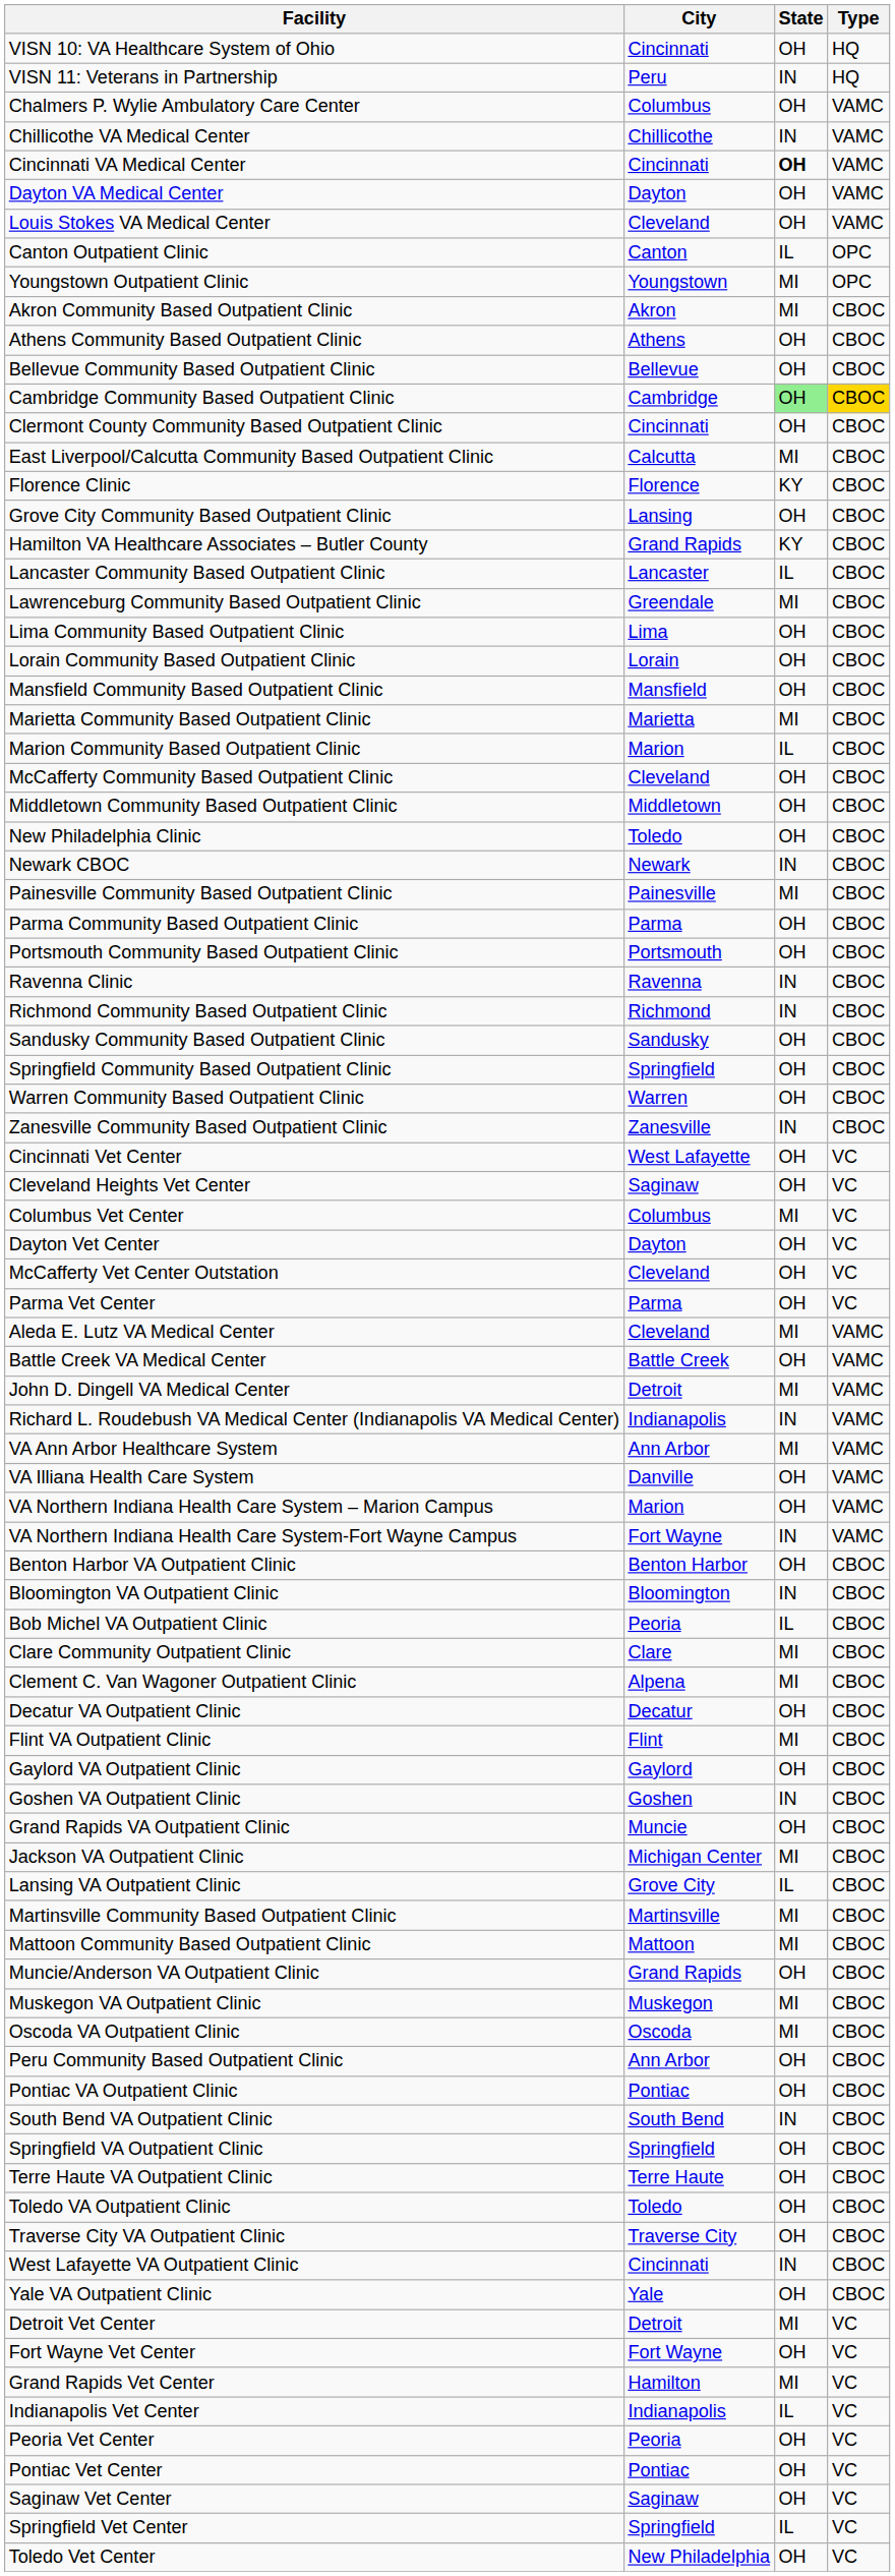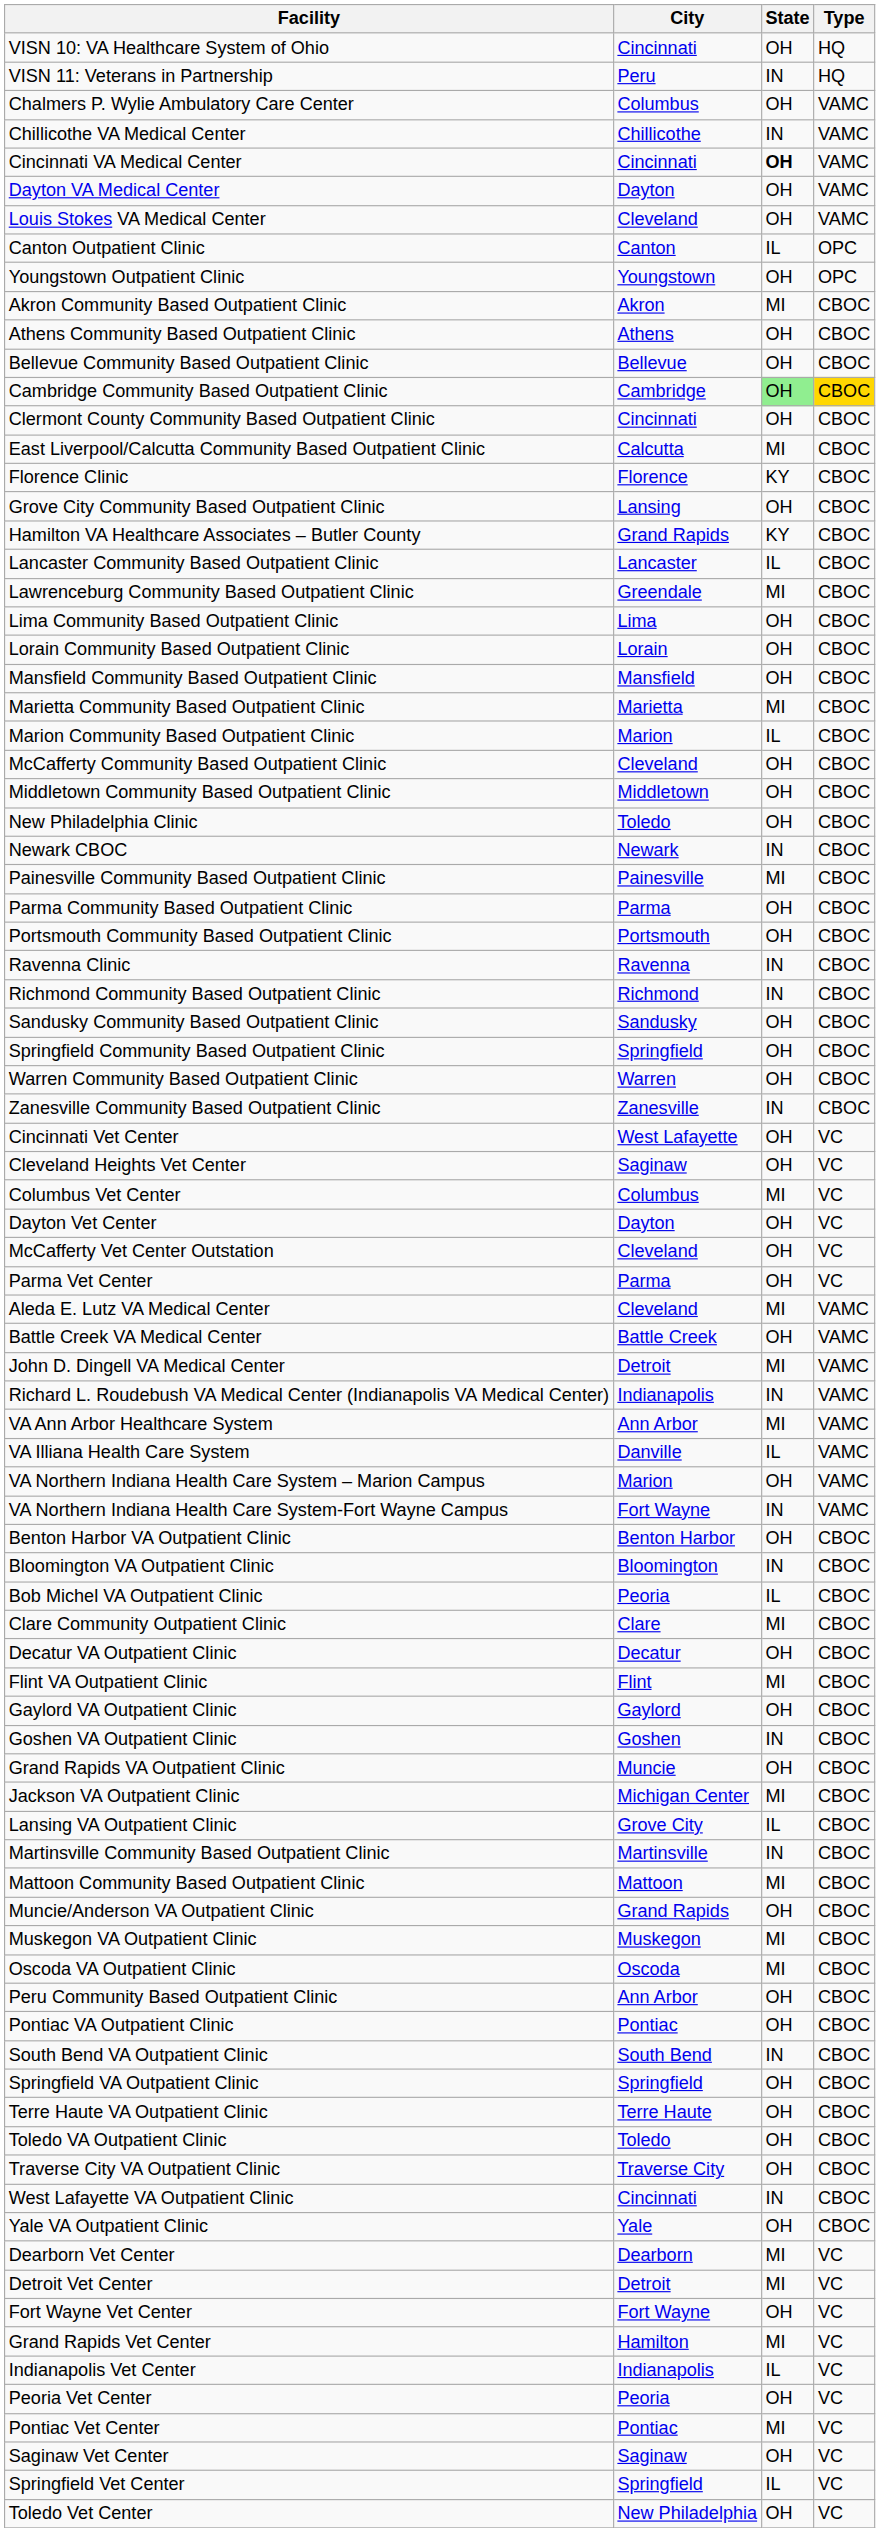 <table id="VISN10" class="wikitable sortable">
 <tr>
 <th>Facility</th>
 <th>City</th>
 <th>State</th>
 <th>Type</th>
 </tr>
 <tr>
 <td>VISN 10: VA Healthcare System of Ohio</td>
 <td><a href='#'>Cincinnati</a></td>
 <td>OH</td>
 <td>HQ</td>
 </tr>
 <tr>
 <td>VISN 11: Veterans in Partnership</td>
 <td><a href='#'>Peru</a></td>
 <td>IN</td>
 <td>HQ</td>
 </tr>
 <tr>
 <td>Chalmers P. Wylie Ambulatory Care Center</td>
 <td><a href='#'>Columbus</a></td>
 <td>OH</td>
 <td>VAMC</td>
 </tr>
 <tr>
 <td>Chillicothe VA Medical Center</td>
 <td><a href='#'>Chillicothe</a></td>
 <td>IN</td>
 <td>VAMC</td>
 </tr>
 <tr>
 <td>Cincinnati VA Medical Center</td>
 <td><a href='#'>Cincinnati</a></td>
 <td><strong>OH</strong></td>
 <td>VAMC</td>
 </tr>
 <tr>
 <td><a href='#'>Dayton VA Medical Center</a></td>
 <td><a href='#'>Dayton</a></td>
 <td>OH</td>
 <td>VAMC</td>
 </tr>
 <tr>
 <td><a href='#'>Louis Stokes</a> VA Medical Center</td>
 <td><a href='#'>Cleveland</a></td>
 <td>OH</td>
 <td>VAMC</td>
 </tr>
 <tr>
 <td>Canton Outpatient Clinic</td>
 <td><a href='#'>Canton</a></td>
 <td>IL</td>
 <td>OPC</td>
 </tr>
 <tr>
 <td>Youngstown Outpatient Clinic</td>
 <td><a href='#'>Youngstown</a></td>
-<td>MI</td>
+<td>OH</td>
 <td>OPC</td>
 </tr>
 <tr>
 <td>Akron Community Based Outpatient Clinic</td>
 <td><a href='#'>Akron</a></td>
 <td>MI</td>
 <td>CBOC</td>
 </tr>
 <tr>
 <td>Athens Community Based Outpatient Clinic</td>
 <td><a href='#'>Athens</a></td>
 <td>OH</td>
 <td>CBOC</td>
 </tr>
 <tr>
 <td>Bellevue Community Based Outpatient Clinic</td>
 <td><a href='#'>Bellevue</a></td>
 <td>OH</td>
 <td>CBOC</td>
 </tr>
 <tr>
 <td>Cambridge Community Based Outpatient Clinic</td>
 <td><a href='#'>Cambridge</a></td>
 <td style="background: lightgreen;">OH</td>
 <td style="background: gold;">CBOC</td>
 </tr>
 <tr>
 <td>Clermont County Community Based Outpatient Clinic</td>
 <td><a href='#'>Cincinnati</a></td>
 <td>OH</td>
 <td>CBOC</td>
 </tr>
 <tr>
 <td>East Liverpool/Calcutta Community Based Outpatient Clinic</td>
 <td><a href='#'>Calcutta</a></td>
 <td>MI</td>
 <td>CBOC</td>
 </tr>
 <tr>
 <td>Florence Clinic</td>
 <td><a href='#'>Florence</a></td>
 <td>KY</td>
 <td>CBOC</td>
 </tr>
 <tr>
 <td>Grove City Community Based Outpatient Clinic</td>
 <td><a href='#'>Lansing</a></td>
 <td>OH</td>
 <td>CBOC</td>
 </tr>
 <tr>
 <td>Hamilton VA Healthcare Associates – Butler County</td>
 <td><a href='#'>Grand Rapids</a></td>
 <td>KY</td>
 <td>CBOC</td>
 </tr>
 <tr>
 <td>Lancaster Community Based Outpatient Clinic</td>
 <td><a href='#'>Lancaster</a></td>
 <td>IL</td>
 <td>CBOC</td>
 </tr>
 <tr>
 <td>Lawrenceburg Community Based Outpatient Clinic</td>
 <td><a href='#'>Greendale</a></td>
 <td>MI</td>
 <td>CBOC</td>
 </tr>
 <tr>
 <td>Lima Community Based Outpatient Clinic</td>
 <td><a href='#'>Lima</a></td>
 <td>OH</td>
 <td>CBOC</td>
 </tr>
 <tr>
 <td>Lorain Community Based Outpatient Clinic</td>
 <td><a href='#'>Lorain</a></td>
 <td>OH</td>
 <td>CBOC</td>
 </tr>
 <tr>
 <td>Mansfield Community Based Outpatient Clinic</td>
 <td><a href='#'>Mansfield</a></td>
 <td>OH</td>
 <td>CBOC</td>
 </tr>
 <tr>
 <td>Marietta Community Based Outpatient Clinic</td>
 <td><a href='#'>Marietta</a></td>
 <td>MI</td>
 <td>CBOC</td>
 </tr>
 <tr>
 <td>Marion Community Based Outpatient Clinic</td>
 <td><a href='#'>Marion</a></td>
 <td>IL</td>
 <td>CBOC</td>
 </tr>
 <tr>
 <td>McCafferty Community Based Outpatient Clinic</td>
 <td><a href='#'>Cleveland</a></td>
 <td>OH</td>
 <td>CBOC</td>
 </tr>
 <tr>
 <td>Middletown Community Based Outpatient Clinic</td>
 <td><a href='#'>Middletown</a></td>
 <td>OH</td>
 <td>CBOC</td>
 </tr>
 <tr>
 <td>New Philadelphia Clinic</td>
 <td><a href='#'>Toledo</a></td>
 <td>OH</td>
 <td>CBOC</td>
 </tr>
 <tr>
 <td>Newark CBOC</td>
 <td><a href='#'>Newark</a></td>
 <td>IN</td>
 <td>CBOC</td>
 </tr>
 <tr>
 <td>Painesville Community Based Outpatient Clinic</td>
 <td><a href='#'>Painesville</a></td>
 <td>MI</td>
 <td>CBOC</td>
 </tr>
 <tr>
 <td>Parma Community Based Outpatient Clinic</td>
 <td><a href='#'>Parma</a></td>
 <td>OH</td>
 <td>CBOC</td>
 </tr>
 <tr>
 <td>Portsmouth Community Based Outpatient Clinic</td>
 <td><a href='#'>Portsmouth</a></td>
 <td>OH</td>
 <td>CBOC</td>
 </tr>
 <tr>
 <td>Ravenna Clinic</td>
 <td><a href='#'>Ravenna</a></td>
 <td>IN</td>
 <td>CBOC</td>
 </tr>
 <tr>
 <td>Richmond Community Based Outpatient Clinic</td>
 <td><a href='#'>Richmond</a></td>
 <td>IN</td>
 <td>CBOC</td>
 </tr>
 <tr>
 <td>Sandusky Community Based Outpatient Clinic</td>
 <td><a href='#'>Sandusky</a></td>
 <td>OH</td>
 <td>CBOC</td>
 </tr>
 <tr>
 <td>Springfield Community Based Outpatient Clinic</td>
 <td><a href='#'>Springfield</a></td>
 <td>OH</td>
 <td>CBOC</td>
 </tr>
 <tr>
 <td>Warren Community Based Outpatient Clinic</td>
 <td><a href='#'>Warren</a></td>
 <td>OH</td>
 <td>CBOC</td>
 </tr>
 <tr>
 <td>Zanesville Community Based Outpatient Clinic</td>
 <td><a href='#'>Zanesville</a></td>
 <td>IN</td>
 <td>CBOC</td>
 </tr>
 <tr>
 <td>Cincinnati Vet Center</td>
 <td><a href='#'>West Lafayette</a></td>
 <td>OH</td>
 <td>VC</td>
 </tr>
 <tr>
 <td>Cleveland Heights Vet Center</td>
 <td><a href='#'>Saginaw</a></td>
 <td>OH</td>
 <td>VC</td>
 </tr>
 <tr>
 <td>Columbus Vet Center</td>
 <td><a href='#'>Columbus</a></td>
 <td>MI</td>
 <td>VC</td>
 </tr>
 <tr>
 <td>Dayton Vet Center</td>
 <td><a href='#'>Dayton</a></td>
 <td>OH</td>
 <td>VC</td>
 </tr>
 <tr>
 <td>McCafferty Vet Center Outstation</td>
 <td><a href='#'>Cleveland</a></td>
 <td>OH</td>
 <td>VC</td>
 </tr>
 <tr>
 <td>Parma Vet Center</td>
 <td><a href='#'>Parma</a></td>
 <td>OH</td>
 <td>VC</td>
 </tr>
 <tr>
 <td>Aleda E. Lutz VA Medical Center</td>
 <td><a href='#'>Cleveland</a></td>
 <td>MI</td>
 <td>VAMC</td>
 </tr>
 <tr>
 <td>Battle Creek VA Medical Center</td>
 <td><a href='#'>Battle Creek</a></td>
 <td>OH</td>
 <td>VAMC</td>
 </tr>
 <tr>
 <td>John D. Dingell VA Medical Center</td>
 <td><a href='#'>Detroit</a></td>
 <td>MI</td>
 <td>VAMC</td>
 </tr>
 <tr>
 <td>Richard L. Roudebush VA Medical Center (Indianapolis VA Medical Center)</td>
 <td><a href='#'>Indianapolis</a></td>
 <td>IN</td>
 <td>VAMC</td>
 </tr>
 <tr>
 <td>VA Ann Arbor Healthcare System</td>
 <td><a href='#'>Ann Arbor</a></td>
 <td>MI</td>
 <td>VAMC</td>
 </tr>
 <tr>
 <td>VA Illiana Health Care System</td>
 <td><a href='#'>Danville</a></td>
-<td>OH</td>
+<td>IL</td>
 <td>VAMC</td>
 </tr>
 <tr>
 <td>VA Northern Indiana Health Care System – Marion Campus</td>
 <td><a href='#'>Marion</a></td>
 <td>OH</td>
 <td>VAMC</td>
 </tr>
 <tr>
 <td>VA Northern Indiana Health Care System-Fort Wayne Campus</td>
 <td><a href='#'>Fort Wayne</a></td>
 <td>IN</td>
 <td>VAMC</td>
 </tr>
 <tr>
 <td>Benton Harbor VA Outpatient Clinic</td>
 <td><a href='#'>Benton Harbor</a></td>
 <td>OH</td>
 <td>CBOC</td>
 </tr>
 <tr>
 <td>Bloomington VA Outpatient Clinic</td>
 <td><a href='#'>Bloomington</a></td>
 <td>IN</td>
 <td>CBOC</td>
 </tr>
 <tr>
 <td>Bob Michel VA Outpatient Clinic</td>
 <td><a href='#'>Peoria</a></td>
 <td>IL</td>
 <td>CBOC</td>
 </tr>
 <tr>
 <td>Clare Community Outpatient Clinic</td>
 <td><a href='#'>Clare</a></td>
-<td>MI</td>
-<td>CBOC</td>
-</tr>
-<tr>
-<td>Clement C. Van Wagoner Outpatient Clinic</td>
-<td><a href='#'>Alpena</a></td>
 <td>MI</td>
 <td>CBOC</td>
 </tr>
 <tr>
 <td>Decatur VA Outpatient Clinic</td>
 <td><a href='#'>Decatur</a></td>
 <td>OH</td>
 <td>CBOC</td>
 </tr>
 <tr>
 <td>Flint VA Outpatient Clinic</td>
 <td><a href='#'>Flint</a></td>
 <td>MI</td>
 <td>CBOC</td>
 </tr>
 <tr>
 <td>Gaylord VA Outpatient Clinic</td>
 <td><a href='#'>Gaylord</a></td>
 <td>OH</td>
 <td>CBOC</td>
 </tr>
 <tr>
 <td>Goshen VA Outpatient Clinic</td>
 <td><a href='#'>Goshen</a></td>
 <td>IN</td>
 <td>CBOC</td>
 </tr>
 <tr>
 <td>Grand Rapids VA Outpatient Clinic</td>
 <td><a href='#'>Muncie</a></td>
 <td>OH</td>
 <td>CBOC</td>
 </tr>
 <tr>
 <td>Jackson VA Outpatient Clinic</td>
 <td><a href='#'>Michigan Center</a></td>
 <td>MI</td>
 <td>CBOC</td>
 </tr>
 <tr>
 <td>Lansing VA Outpatient Clinic</td>
 <td><a href='#'>Grove City</a></td>
 <td>IL</td>
 <td>CBOC</td>
 </tr>
 <tr>
 <td>Martinsville Community Based Outpatient Clinic</td>
 <td><a href='#'>Martinsville</a></td>
-<td>MI</td>
+<td>IN</td>
 <td>CBOC</td>
 </tr>
 <tr>
 <td>Mattoon Community Based Outpatient Clinic</td>
 <td><a href='#'>Mattoon</a></td>
 <td>MI</td>
 <td>CBOC</td>
 </tr>
 <tr>
 <td>Muncie/Anderson VA Outpatient Clinic</td>
 <td><a href='#'>Grand Rapids</a></td>
 <td>OH</td>
 <td>CBOC</td>
 </tr>
 <tr>
 <td>Muskegon VA Outpatient Clinic</td>
 <td><a href='#'>Muskegon</a></td>
 <td>MI</td>
 <td>CBOC</td>
 </tr>
 <tr>
 <td>Oscoda VA Outpatient Clinic</td>
 <td><a href='#'>Oscoda</a></td>
 <td>MI</td>
 <td>CBOC</td>
 </tr>
 <tr>
 <td>Peru Community Based Outpatient Clinic</td>
 <td><a href='#'>Ann Arbor</a></td>
 <td>OH</td>
 <td>CBOC</td>
 </tr>
 <tr>
 <td>Pontiac VA Outpatient Clinic</td>
 <td><a href='#'>Pontiac</a></td>
 <td>OH</td>
 <td>CBOC</td>
 </tr>
 <tr>
 <td>South Bend VA Outpatient Clinic</td>
 <td><a href='#'>South Bend</a></td>
 <td>IN</td>
 <td>CBOC</td>
 </tr>
 <tr>
 <td>Springfield VA Outpatient Clinic</td>
 <td><a href='#'>Springfield</a></td>
 <td>OH</td>
 <td>CBOC</td>
 </tr>
 <tr>
 <td>Terre Haute VA Outpatient Clinic</td>
 <td><a href='#'>Terre Haute</a></td>
 <td>OH</td>
 <td>CBOC</td>
 </tr>
 <tr>
 <td>Toledo VA Outpatient Clinic</td>
 <td><a href='#'>Toledo</a></td>
 <td>OH</td>
 <td>CBOC</td>
 </tr>
 <tr>
 <td>Traverse City VA Outpatient Clinic</td>
 <td><a href='#'>Traverse City</a></td>
 <td>OH</td>
 <td>CBOC</td>
 </tr>
 <tr>
 <td>West Lafayette VA Outpatient Clinic</td>
 <td><a href='#'>Cincinnati</a></td>
 <td>IN</td>
 <td>CBOC</td>
 </tr>
 <tr>
 <td>Yale VA Outpatient Clinic</td>
 <td><a href='#'>Yale</a></td>
 <td>OH</td>
 <td>CBOC</td>
 </tr>
 <tr>
+<td>Dearborn Vet Center</td>
+<td><a href='#'>Dearborn</a></td>
+<td>MI</td>
+<td>VC</td>
+</tr>
+<tr>
 <td>Detroit Vet Center</td>
 <td><a href='#'>Detroit</a></td>
 <td>MI</td>
 <td>VC</td>
 </tr>
 <tr>
 <td>Fort Wayne Vet Center</td>
 <td><a href='#'>Fort Wayne</a></td>
 <td>OH</td>
 <td>VC</td>
 </tr>
 <tr>
 <td>Grand Rapids Vet Center</td>
 <td><a href='#'>Hamilton</a></td>
 <td>MI</td>
 <td>VC</td>
 </tr>
 <tr>
 <td>Indianapolis Vet Center</td>
 <td><a href='#'>Indianapolis</a></td>
 <td>IL</td>
 <td>VC</td>
 </tr>
 <tr>
 <td>Peoria Vet Center</td>
 <td><a href='#'>Peoria</a></td>
 <td>OH</td>
 <td>VC</td>
 </tr>
 <tr>
 <td>Pontiac Vet Center</td>
 <td><a href='#'>Pontiac</a></td>
-<td>OH</td>
+<td>MI</td>
 <td>VC</td>
 </tr>
 <tr>
 <td>Saginaw Vet Center</td>
 <td><a href='#'>Saginaw</a></td>
 <td>OH</td>
 <td>VC</td>
 </tr>
 <tr>
 <td>Springfield Vet Center</td>
 <td><a href='#'>Springfield</a></td>
 <td>IL</td>
 <td>VC</td>
 </tr>
 <tr>
 <td>Toledo Vet Center</td>
 <td><a href='#'>New Philadelphia</a></td>
 <td>OH</td>
 <td>VC</td>
 </tr>
 </table>
